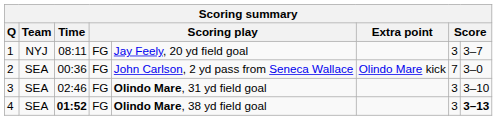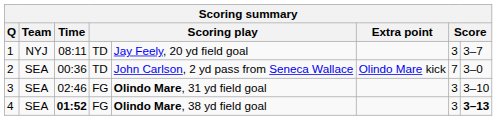 <table class="wikitable" style="font-size: 95%;">
 <tr>
 <th colspan=8>Scoring summary</th>
 </tr>
 <tr>
 <th>Q</th>
 <th>Team</th>
 <th>Time</th>
 <th colspan=2>Scoring play</th>
 <th>Extra point</th>
 <th colspan=2>Score</th>
 </tr>
 <tr>
 <td>1</td>
 <td align=center>NYJ</td>
 <td align=right>08:11</td>
-<td>FG</td>
+<td>TD</td>
 <td><a href='#'>Jay Feely</a>, 20 yd field goal</td>
 <td></td>
 <td>3</td>
 <td>3–7</td>
 </tr>
 <tr>
 <td>2</td>
 <td align=center>SEA</td>
 <td align=right>00:36</td>
-<td>FG</td>
+<td>TD</td>
 <td><a href='#'>John Carlson</a>, 2 yd pass from <a href='#'>Seneca Wallace</a></td>
 <td><a href='#'>Olindo Mare</a> kick</td>
 <td>7</td>
 <td>3–0</td>
 </tr>
 <tr>
 <td>3</td>
 <td align=center>SEA</td>
 <td align=right>02:46</td>
 <td>FG</td>
 <td><strong>Olindo Mare</strong>, 31 yd field goal</td>
 <td></td>
 <td>3</td>
 <td>3–10</td>
 </tr>
 <tr>
 <td>4</td>
 <td align=center>SEA</td>
 <td align=right><strong>01:52</strong></td>
 <td>FG</td>
 <td><strong>Olindo Mare</strong>, 38 yd field goal</td>
 <td></td>
 <td>3</td>
 <td><strong>3–13</strong></td>
 </tr>
 </table>
